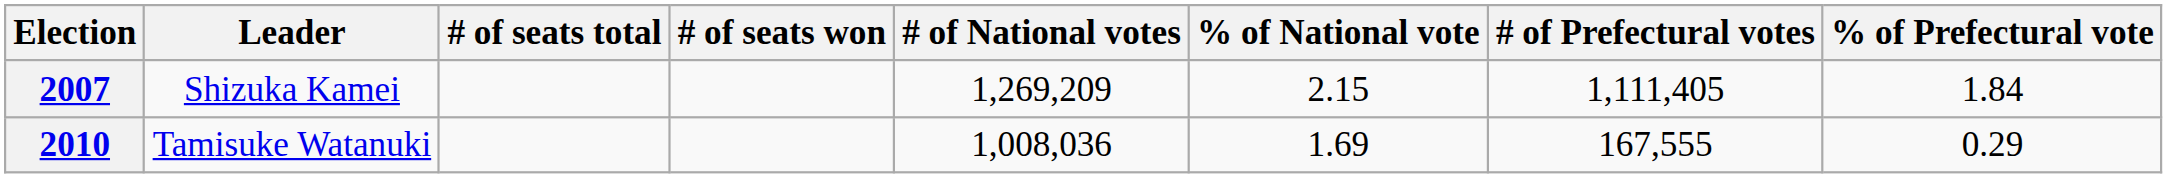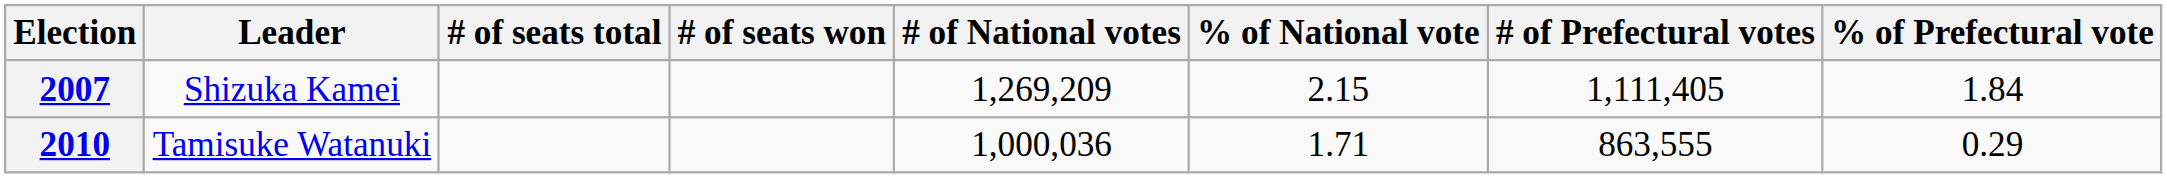 <table class="wikitable sortable">
 <tr>
 <th>Election</th>
 <th>Leader</th>
 <th># of seats total</th>
 <th># of seats won</th>
 <th># of National votes</th>
 <th>% of National vote</th>
 <th># of Prefectural votes</th>
 <th>% of Prefectural vote</th>
 </tr>
 <tr style="text-align:center;">
 <th><a href='#'>2007</a></th>
 <td><a href='#'>Shizuka Kamei</a></td>
 <td></td>
 <td></td>
 <td>1,269,209</td>
 <td>2.15</td>
 <td>1,111,405</td>
 <td>1.84</td>
 </tr>
 <tr style="text-align:center;">
 <th><a href='#'>2010</a></th>
 <td><a href='#'>Tamisuke Watanuki</a></td>
 <td></td>
 <td></td>
-<td>1,008,036</td>
-<td>1.69</td>
-<td>167,555</td>
+<td>1,000,036</td>
+<td>1.71</td>
+<td>863,555</td>
 <td>0.29</td>
 </tr>
 </table>
